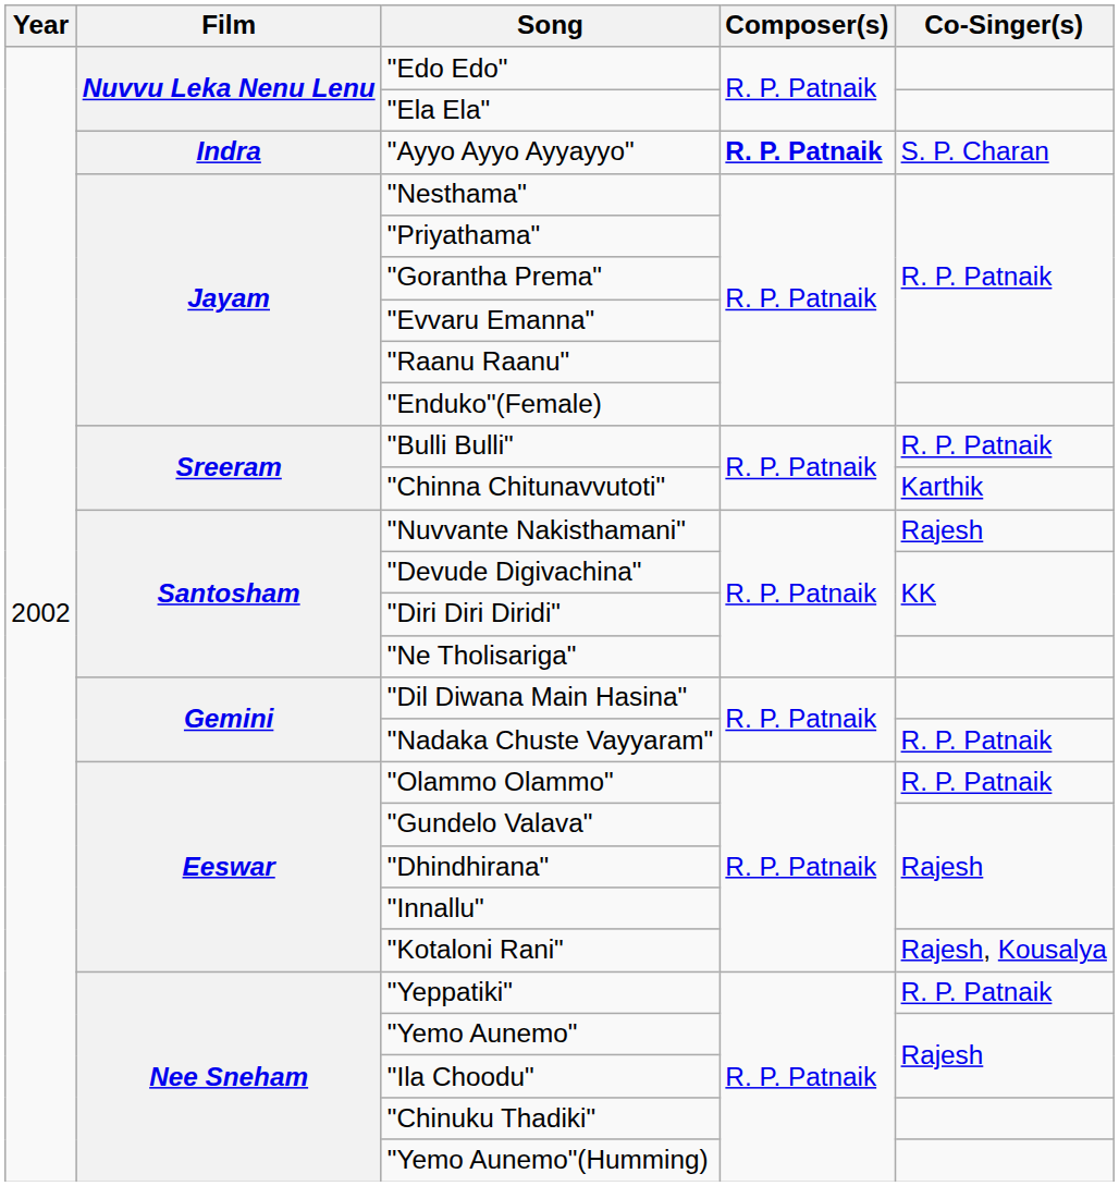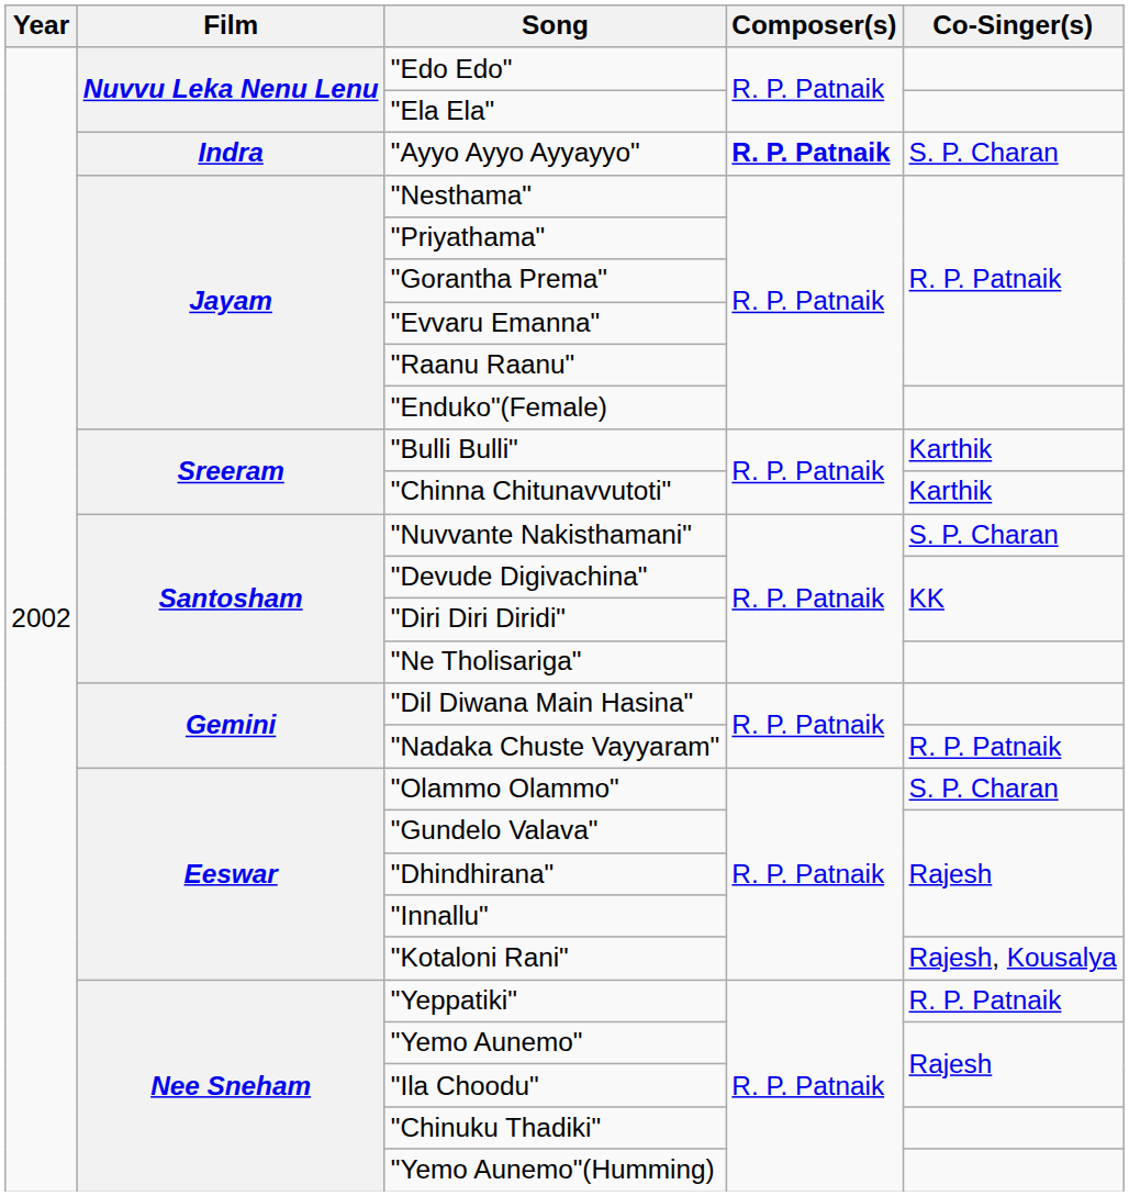 <table class="wikitable sortable">
 <tr>
 <th>Year</th>
 <th>Film</th>
 <th>Song</th>
 <th>Composer(s)</th>
 <th>Co-Singer(s)</th>
 </tr>
 <tr>
 <td rowspan="27">2002</td>
 <th rowspan="2"><em><a href='#'>Nuvvu Leka Nenu Lenu</a></em></th>
 <td>"Edo Edo"</td>
 <td rowspan="2"><a href='#'>R. P. Patnaik</a></td>
 <td></td>
 </tr>
 <tr>
 <td>"Ela Ela"</td>
 <td></td>
 </tr>
 <tr>
 <th><a href='#'><em>Indra</em></a></th>
 <td>"Ayyo Ayyo Ayyayyo"</td>
 <td><strong><a href='#'>R. P. Patnaik</a></strong></td>
 <td><a href='#'>S. P. Charan</a></td>
 </tr>
 <tr>
 <th rowspan="6"><em><a href='#'>Jayam</a></em></th>
 <td>"Nesthama"</td>
 <td rowspan="6"><a href='#'>R. P. Patnaik</a></td>
 <td rowspan="5"><a href='#'>R. P. Patnaik</a></td>
 </tr>
 <tr>
 <td>"Priyathama"</td>
 </tr>
 <tr>
 <td>"Gorantha Prema"</td>
 </tr>
 <tr>
 <td>"Evvaru Emanna"</td>
 </tr>
 <tr>
 <td>"Raanu Raanu"</td>
 </tr>
 <tr>
 <td>"Enduko"(Female)</td>
 <td></td>
 </tr>
 <tr>
 <th rowspan="2"><em><a href='#'>Sreeram</a></em></th>
 <td>"Bulli Bulli"</td>
 <td rowspan="2"><a href='#'>R. P. Patnaik</a></td>
-<td><a href='#'>R. P. Patnaik</a></td>
+<td><a href='#'>Karthik</a></td>
 </tr>
 <tr>
 <td>"Chinna Chitunavvutoti"</td>
 <td><a href='#'>Karthik</a></td>
 </tr>
 <tr>
 <th rowspan="4"><a href='#'><em>Santosham</em></a></th>
 <td>"Nuvvante Nakisthamani"</td>
 <td rowspan="4"><a href='#'>R. P. Patnaik</a></td>
-<td><a href='#'>Rajesh</a></td>
+<td><a href='#'>S. P. Charan</a></td>
 </tr>
 <tr>
 <td>"Devude Digivachina"</td>
 <td rowspan="2"><a href='#'>KK</a></td>
 </tr>
 <tr>
 <td>"Diri Diri Diridi"</td>
 </tr>
 <tr>
 <td>"Ne Tholisariga"</td>
 <td></td>
 </tr>
 <tr>
 <th rowspan="2"><em><a href='#'>Gemini</a></em></th>
 <td>"Dil Diwana Main Hasina"</td>
 <td rowspan="2"><a href='#'>R. P. Patnaik</a></td>
 <td></td>
 </tr>
 <tr>
 <td>"Nadaka Chuste Vayyaram"</td>
 <td><a href='#'>R. P. Patnaik</a></td>
 </tr>
 <tr>
 <th rowspan="5"><em><a href='#'>Eeswar</a></em></th>
 <td>"Olammo Olammo"</td>
 <td rowspan="5"><a href='#'>R. P. Patnaik</a></td>
-<td><a href='#'>R. P. Patnaik</a></td>
+<td><a href='#'>S. P. Charan</a></td>
 </tr>
 <tr>
 <td>"Gundelo Valava"</td>
 <td rowspan="3"><a href='#'>Rajesh</a></td>
 </tr>
 <tr>
 <td>"Dhindhirana"</td>
 </tr>
 <tr>
 <td>"Innallu"</td>
 </tr>
 <tr>
 <td>"Kotaloni Rani"</td>
 <td><a href='#'>Rajesh</a>, <a href='#'>Kousalya</a></td>
 </tr>
 <tr>
 <th rowspan="5"><em><a href='#'>Nee Sneham</a></em></th>
 <td>"Yeppatiki"</td>
 <td rowspan="5"><a href='#'>R. P. Patnaik</a></td>
 <td><a href='#'>R. P. Patnaik</a></td>
 </tr>
 <tr>
 <td>"Yemo Aunemo"</td>
 <td rowspan="2"><a href='#'>Rajesh</a></td>
 </tr>
 <tr>
 <td>"Ila Choodu"</td>
 </tr>
 <tr>
 <td>"Chinuku Thadiki"</td>
 <td></td>
 </tr>
 <tr>
 <td>"Yemo Aunemo"(Humming)</td>
 <td></td>
 </tr>
 </table>
